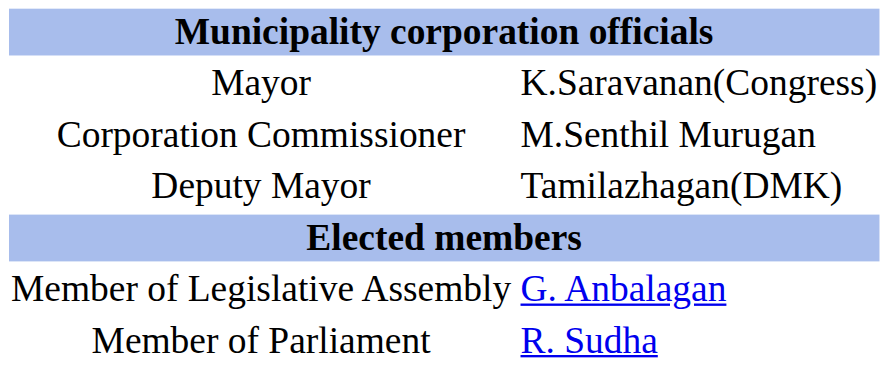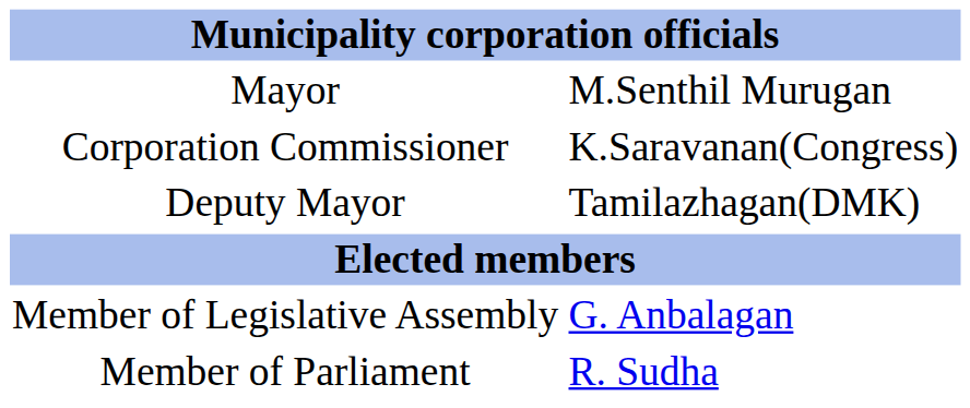 <table class="toccolours" style="clear:right; float:right; background:#ffffff; margin: 0 0 0.5em 1em; width:220">
 <tr>
 <th style="background:#A8BDEC" align="center" colspan="2"><strong>Municipality corporation officials</strong></th>
 </tr>
 <tr>
 <td align="center">Mayor</td>
-<td>K.Saravanan(Congress) </td>
+<td>M.Senthil Murugan</td>
 </tr>
 <tr>
 <td align="center">Corporation Commissioner</td>
-<td>M.Senthil Murugan</td>
+<td>K.Saravanan(Congress) </td>
 </tr>
 <tr>
 <td align="center">Deputy Mayor</td>
 <td>Tamilazhagan(DMK)</td>
 </tr>
 <tr>
 <th style="background:#A8BDEC" align="center" colspan="2"><strong>Elected members</strong></th>
 </tr>
 <tr>
 <td align="center">Member of Legislative Assembly</td>
 <td><a href='#'>G. Anbalagan</a></td>
 </tr>
 <tr>
 <td align="center">Member of Parliament</td>
 <td><a href='#'>R. Sudha </a></td>
 </tr>
 </table>
